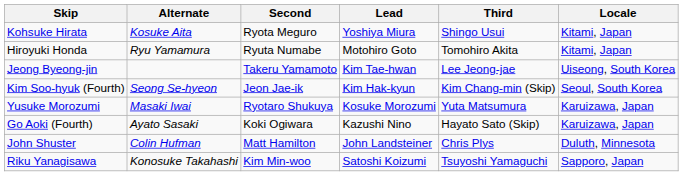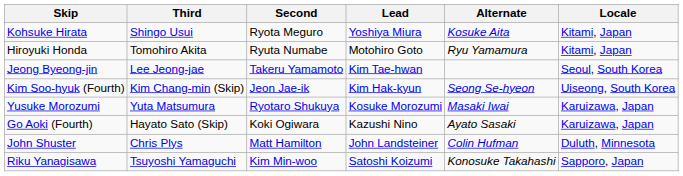 <table class=wikitable>
 <tr>
 <th scope="col">Skip</th>
-<th scope="col">Alternate</th>
+<th scope="col">Third</th>
 <th scope="col">Second</th>
 <th scope="col">Lead</th>
-<th scope="col">Third</th>
+<th scope="col">Alternate</th>
 <th scope="col">Locale</th>
 </tr>
 <tr>
 <td><a href='#'>Kohsuke Hirata</a></td>
-<td><em><a href='#'>Kosuke Aita</a></em></td>
+<td><a href='#'>Shingo Usui</a></td>
 <td>Ryota Meguro</td>
 <td><a href='#'>Yoshiya Miura</a></td>
-<td><a href='#'>Shingo Usui</a></td>
+<td><em><a href='#'>Kosuke Aita</a></em></td>
 <td> <a href='#'>Kitami</a>, <a href='#'>Japan</a></td>
 </tr>
 <tr>
 <td>Hiroyuki Honda</td>
-<td><em>Ryu Yamamura</em></td>
+<td>Tomohiro Akita</td>
 <td>Ryuta Numabe</td>
 <td>Motohiro Goto</td>
-<td>Tomohiro Akita</td>
+<td><em>Ryu Yamamura</em></td>
 <td> <a href='#'>Kitami</a>, <a href='#'>Japan</a></td>
 </tr>
 <tr>
 <td><a href='#'>Jeong Byeong-jin</a></td>
-<td></td>
+<td><a href='#'>Lee Jeong-jae</a></td>
 <td><a href='#'>Takeru Yamamoto</a></td>
 <td><a href='#'>Kim Tae-hwan</a></td>
-<td><a href='#'>Lee Jeong-jae</a></td>
+<td></td>
+<td> <a href='#'>Seoul</a>, <a href='#'>South Korea</a></td>
+</tr>
+<tr>
+<td><a href='#'>Kim Soo-hyuk</a> (Fourth)</td>
+<td><a href='#'>Kim Chang-min</a> (Skip)</td>
+<td><a href='#'>Jeon Jae-ik</a></td>
+<td><a href='#'>Kim Hak-kyun</a></td>
+<td><em><a href='#'>Seong Se-hyeon</a></em></td>
 <td> <a href='#'>Uiseong</a>, <a href='#'>South Korea</a></td>
 </tr>
 <tr>
-<td><a href='#'>Kim Soo-hyuk</a> (Fourth)</td>
-<td><em><a href='#'>Seong Se-hyeon</a></em></td>
-<td><a href='#'>Jeon Jae-ik</a></td>
-<td><a href='#'>Kim Hak-kyun</a></td>
-<td><a href='#'>Kim Chang-min</a> (Skip)</td>
-<td> <a href='#'>Seoul</a>, <a href='#'>South Korea</a></td>
-</tr>
-<tr>
 <td><a href='#'>Yusuke Morozumi</a></td>
-<td><em><a href='#'>Masaki Iwai</a></em></td>
+<td><a href='#'>Yuta Matsumura</a></td>
 <td><a href='#'>Ryotaro Shukuya</a></td>
 <td><a href='#'>Kosuke Morozumi</a></td>
-<td><a href='#'>Yuta Matsumura</a></td>
+<td><em><a href='#'>Masaki Iwai</a></em></td>
 <td> <a href='#'>Karuizawa</a>, <a href='#'>Japan</a></td>
 </tr>
 <tr>
 <td><a href='#'>Go Aoki</a> (Fourth)</td>
-<td><em>Ayato Sasaki</em></td>
+<td>Hayato Sato (Skip)</td>
 <td>Koki Ogiwara</td>
 <td>Kazushi Nino</td>
-<td>Hayato Sato (Skip)</td>
+<td><em>Ayato Sasaki</em></td>
 <td> <a href='#'>Karuizawa</a>, <a href='#'>Japan</a></td>
 </tr>
 <tr>
 <td><a href='#'>John Shuster</a></td>
-<td><em><a href='#'>Colin Hufman</a></em></td>
+<td><a href='#'>Chris Plys</a></td>
 <td><a href='#'>Matt Hamilton</a></td>
 <td><a href='#'>John Landsteiner</a></td>
-<td><a href='#'>Chris Plys</a></td>
+<td><em><a href='#'>Colin Hufman</a></em></td>
 <td> <a href='#'>Duluth</a>, <a href='#'>Minnesota</a></td>
 </tr>
 <tr>
 <td><a href='#'>Riku Yanagisawa</a></td>
-<td><em>Konosuke Takahashi</em></td>
+<td><a href='#'>Tsuyoshi Yamaguchi</a></td>
 <td><a href='#'>Kim Min-woo</a></td>
 <td><a href='#'>Satoshi Koizumi</a></td>
-<td><a href='#'>Tsuyoshi Yamaguchi</a></td>
+<td><em>Konosuke Takahashi</em></td>
 <td> <a href='#'>Sapporo</a>, <a href='#'>Japan</a></td>
 </tr>
 </table>
